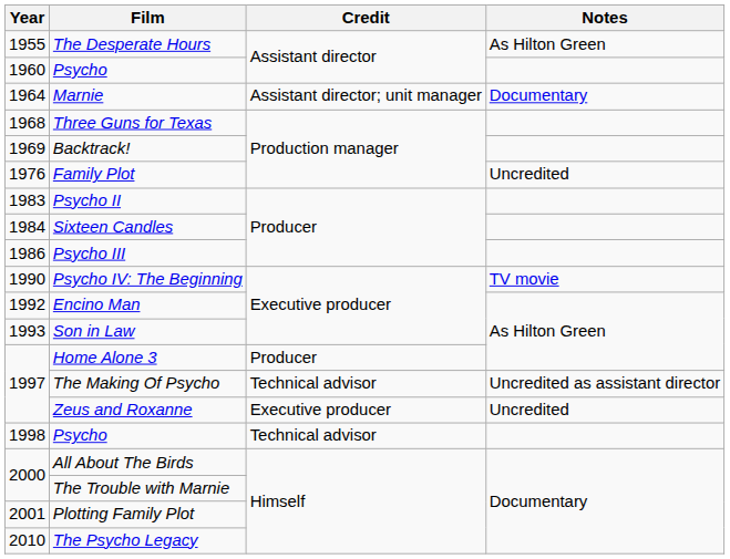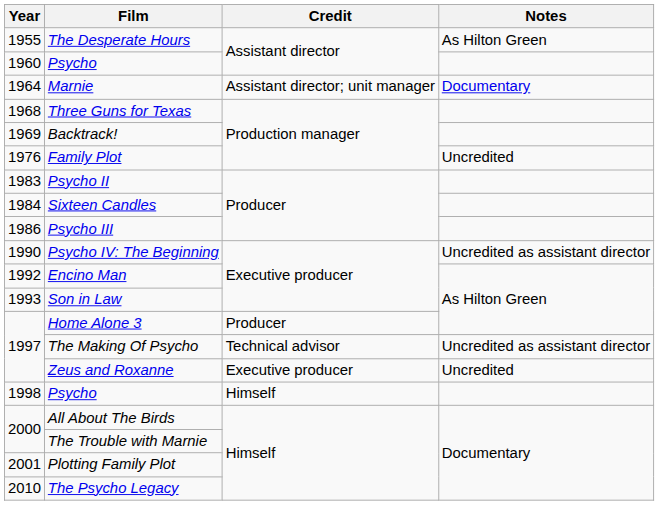 <table class="wikitable sortable">
 <tr>
 <th>Year</th>
 <th>Film</th>
 <th>Credit</th>
 <th>Notes</th>
 </tr>
 <tr>
 <td>1955</td>
 <td><em><a href='#'>The Desperate Hours</a></em></td>
 <td rowspan="2">Assistant director</td>
 <td>As Hilton Green</td>
 </tr>
 <tr>
 <td>1960</td>
 <td><em><a href='#'>Psycho</a></em></td>
 <td></td>
 </tr>
 <tr>
 <td>1964</td>
 <td><em><a href='#'>Marnie</a></em></td>
 <td>Assistant director; unit manager</td>
 <td><a href='#'>Documentary</a></td>
 </tr>
 <tr>
 <td>1968</td>
 <td><em><a href='#'>Three Guns for Texas</a></em></td>
 <td rowspan="3">Production manager</td>
 <td></td>
 </tr>
 <tr>
 <td>1969</td>
 <td><em>Backtrack!</em></td>
 <td></td>
 </tr>
 <tr>
 <td>1976</td>
 <td><em><a href='#'>Family Plot</a></em></td>
 <td>Uncredited</td>
 </tr>
 <tr>
 <td>1983</td>
 <td><em><a href='#'>Psycho II</a></em></td>
 <td rowspan="3">Producer</td>
 <td></td>
 </tr>
 <tr>
 <td>1984</td>
 <td><em><a href='#'>Sixteen Candles</a></em></td>
 <td></td>
 </tr>
 <tr>
 <td>1986</td>
 <td><em><a href='#'>Psycho III</a></em></td>
 <td></td>
 </tr>
 <tr>
 <td>1990</td>
 <td><em><a href='#'>Psycho IV: The Beginning</a></em></td>
 <td rowspan="3">Executive producer</td>
-<td><a href='#'>TV movie</a></td>
+<td>Uncredited as assistant director</td>
 </tr>
 <tr>
 <td>1992</td>
 <td><em><a href='#'>Encino Man</a></em></td>
 <td rowspan="3">As Hilton Green</td>
 </tr>
 <tr>
 <td>1993</td>
 <td><em><a href='#'>Son in Law</a></em></td>
 </tr>
 <tr>
 <td rowspan="3">1997</td>
 <td><em><a href='#'>Home Alone 3</a></em></td>
 <td>Producer</td>
 </tr>
 <tr>
 <td><em>The Making Of Psycho</em></td>
 <td>Technical advisor</td>
 <td>Uncredited as assistant director</td>
 </tr>
 <tr>
 <td><em><a href='#'>Zeus and Roxanne</a></em></td>
 <td>Executive producer</td>
 <td>Uncredited</td>
 </tr>
 <tr>
 <td>1998</td>
 <td><em><a href='#'>Psycho</a></em></td>
-<td>Technical advisor</td>
+<td>Himself</td>
 <td></td>
 </tr>
 <tr>
 <td rowspan="2">2000</td>
 <td><em>All About The Birds</em></td>
 <td rowspan="4">Himself</td>
 <td rowspan="4">Documentary</td>
 </tr>
 <tr>
 <td><em>The Trouble with Marnie</em></td>
 </tr>
 <tr>
 <td>2001</td>
 <td><em>Plotting Family Plot</em></td>
 </tr>
 <tr>
 <td>2010</td>
 <td><em><a href='#'>The Psycho Legacy</a></em></td>
 </tr>
 </table>
